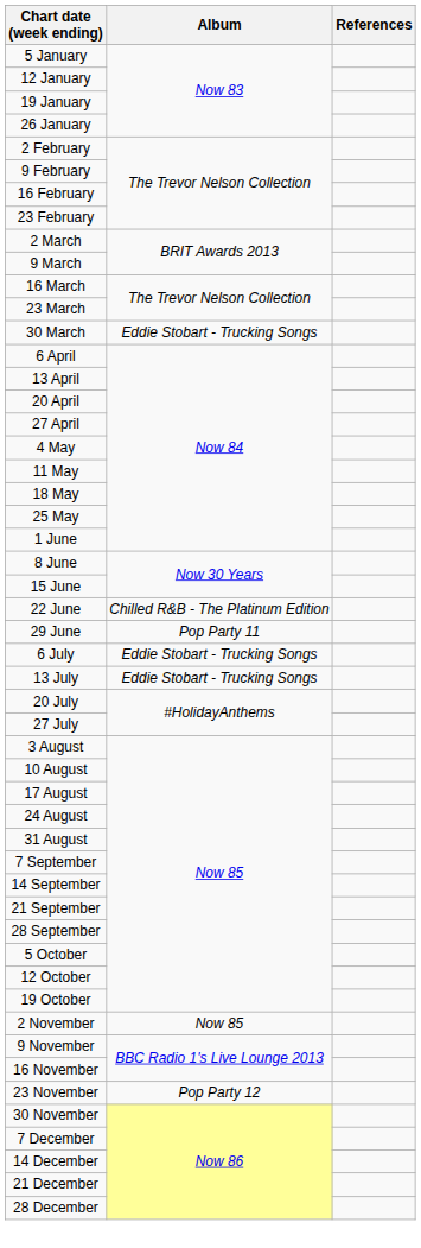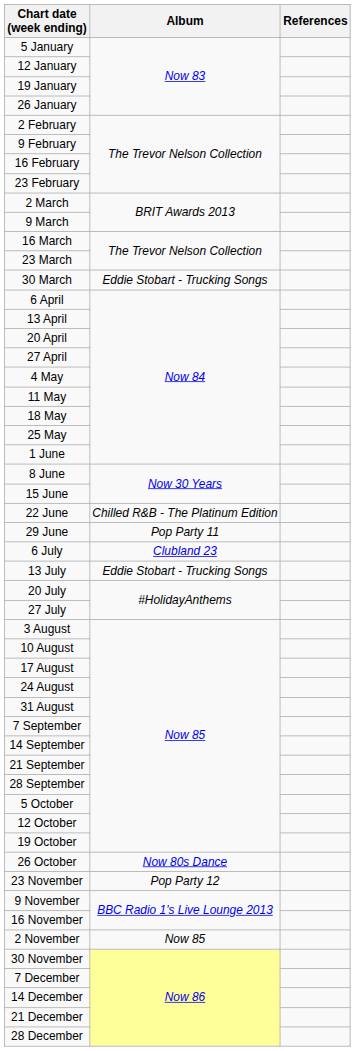 <table class="wikitable" style="font-size:97%; text-align:center;">
 <tr>
 <th>Chart date<br>(week ending)</th>
 <th>Album</th>
 <th>References</th>
 </tr>
 <tr>
 <td>5 January</td>
 <td rowspan="4"><em><a href='#'>Now 83</a></em></td>
 <td></td>
 </tr>
 <tr>
 <td>12 January</td>
 <td></td>
 </tr>
 <tr>
 <td>19 January</td>
 <td></td>
 </tr>
 <tr>
 <td>26 January</td>
 <td></td>
 </tr>
 <tr>
 <td>2 February</td>
 <td rowspan="4"><em>The Trevor Nelson Collection</em></td>
 <td></td>
 </tr>
 <tr>
 <td>9 February</td>
 <td></td>
 </tr>
 <tr>
 <td>16 February</td>
 <td></td>
 </tr>
 <tr>
 <td>23 February</td>
 <td></td>
 </tr>
 <tr>
 <td>2 March</td>
 <td rowspan="2"><em>BRIT Awards 2013</em></td>
 <td></td>
 </tr>
 <tr>
 <td>9 March</td>
 <td></td>
 </tr>
 <tr>
 <td>16 March</td>
 <td rowspan="2"><em>The Trevor Nelson Collection</em></td>
 <td></td>
 </tr>
 <tr>
 <td>23 March</td>
 <td></td>
 </tr>
 <tr>
 <td>30 March</td>
 <td><em>Eddie Stobart - Trucking Songs</em></td>
 <td></td>
 </tr>
 <tr>
 <td>6 April</td>
 <td rowspan="9"><em><a href='#'>Now 84</a></em></td>
 <td></td>
 </tr>
 <tr>
 <td>13 April</td>
 <td></td>
 </tr>
 <tr>
 <td>20 April</td>
 <td></td>
 </tr>
 <tr>
 <td>27 April</td>
 <td></td>
 </tr>
 <tr>
 <td>4 May</td>
 <td></td>
 </tr>
 <tr>
 <td>11 May</td>
 <td></td>
 </tr>
 <tr>
 <td>18 May</td>
 <td></td>
 </tr>
 <tr>
 <td>25 May</td>
 <td></td>
 </tr>
 <tr>
 <td>1 June</td>
 <td></td>
 </tr>
 <tr>
 <td>8 June</td>
 <td rowspan="2"><em><a href='#'>Now 30 Years</a></em></td>
 <td></td>
 </tr>
 <tr>
 <td>15 June</td>
 <td></td>
 </tr>
 <tr>
 <td>22 June</td>
 <td><em>Chilled R&B - The Platinum Edition</em></td>
 <td></td>
 </tr>
 <tr>
 <td>29 June</td>
 <td><em>Pop Party 11</em></td>
 <td></td>
 </tr>
 <tr>
 <td>6 July</td>
-<td><em>Eddie Stobart - Trucking Songs</em></td>
+<td><em><a href='#'>Clubland 23</a></em></td>
 <td></td>
 </tr>
 <tr>
 <td>13 July</td>
 <td><em>Eddie Stobart - Trucking Songs</em></td>
 <td></td>
 </tr>
 <tr>
 <td>20 July</td>
 <td rowspan="2"><em>#HolidayAnthems</em></td>
 <td></td>
 </tr>
 <tr>
 <td>27 July</td>
 <td></td>
 </tr>
 <tr>
 <td>3 August</td>
 <td rowspan="12"><em><a href='#'>Now 85</a></em></td>
 <td></td>
 </tr>
 <tr>
 <td>10 August</td>
 <td></td>
 </tr>
 <tr>
 <td>17 August</td>
 <td></td>
 </tr>
 <tr>
 <td>24 August</td>
 <td></td>
 </tr>
 <tr>
 <td>31 August</td>
 <td></td>
 </tr>
 <tr>
 <td>7 September</td>
 <td></td>
 </tr>
 <tr>
 <td>14 September</td>
 <td></td>
 </tr>
 <tr>
 <td>21 September</td>
 <td></td>
 </tr>
 <tr>
 <td>28 September</td>
 <td></td>
 </tr>
 <tr>
 <td>5 October</td>
 <td></td>
 </tr>
 <tr>
 <td>12 October</td>
 <td></td>
 </tr>
 <tr>
 <td>19 October</td>
 <td></td>
 </tr>
 <tr>
-<td>2 November</td>
-<td><em>Now 85</em></td>
+<td>26 October</td>
+<td><em><a href='#'>Now 80s Dance</a></em></td>
+<td></td>
+</tr>
+<tr>
+<td>23 November</td>
+<td><em>Pop Party 12</em></td>
 <td></td>
 </tr>
 <tr>
 <td>9 November</td>
 <td rowspan="2"><em><a href='#'>BBC Radio 1's Live Lounge 2013</a></em></td>
 <td></td>
 </tr>
 <tr>
 <td>16 November</td>
 <td></td>
 </tr>
 <tr>
-<td>23 November</td>
-<td><em>Pop Party 12</em></td>
+<td>2 November</td>
+<td><em>Now 85</em></td>
 <td></td>
 </tr>
 <tr>
 <td>30 November</td>
 <td bgcolor=#FFFF99 rowspan="5"><em><a href='#'>Now 86</a></em> </td>
 <td></td>
 </tr>
 <tr>
 <td>7 December</td>
 <td></td>
 </tr>
 <tr>
 <td>14 December</td>
 <td></td>
 </tr>
 <tr>
 <td>21 December</td>
 <td></td>
 </tr>
 <tr>
 <td>28 December</td>
 <td></td>
 </tr>
 </table>
